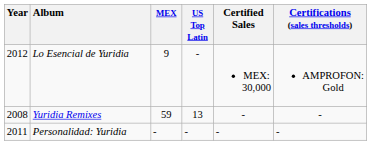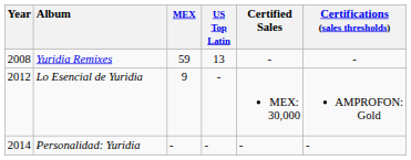 <table class="wikitable">
 <tr>
 <th style="text-align:left; vertical-align:top;">Year</th>
 <th style="vertical-align:top; text-align:left; width:175px;">Album</th>
 <th style="vertical-align:top; text-align:center; width:40px;"><small><a href='#'>MEX</a></small></th>
 <th style="vertical-align:top; text-align:center; width:40px;"><small><a href='#'>US Top Latin</a></small></th>
 <th style="vertical-align:top; text-align:center; width:40px;">Certified Sales</th>
 <th style="vertical-align:top; text-align:center; width:40px;"><a href='#'>Certifications</a><br><small>(<a href='#'>sales thresholds</a>)</small><br></th>
-</tr>
-<tr>
-<td style="text-align:left; vertical-align:top;">2012</td>
-<td style="text-align:left; vertical-align:top;"><em>Lo Esencial de Yuridia</em></td>
-<td style="vertical-align:top; text-align:center; width:40px;">9</td>
-<td style="vertical-align:top; text-align:center; width:40px;">-</td>
-<td style="vertical-align:top; text-align:center; width:40px;"><br><ul><li>MEX: 30,000</li></ul></td>
-<td style="vertical-align:top; text-align:center; width:40px;"><br><ul><li>AMPROFON: Gold</li></ul></td>
 </tr>
 <tr style="vertical-align:top;">
 <td style="text-align:left; ">2008</td>
 <td style="text-align:left; "><em><a href='#'>Yuridia Remixes</a></em></td>
 <td style="text-align:center; width:40px;">59</td>
 <td style="text-align:center; width:40px;">13</td>
 <td style="text-align:center; width:40px;">-</td>
 <td style="vertical-align:top; text-align:center; width:40px;">-</td>
 </tr>
 <tr>
-<td>2011</td>
+<td style="text-align:left; vertical-align:top;">2012</td>
+<td style="text-align:left; vertical-align:top;"><em>Lo Esencial de Yuridia</em></td>
+<td style="vertical-align:top; text-align:center; width:40px;">9</td>
+<td style="vertical-align:top; text-align:center; width:40px;">-</td>
+<td style="vertical-align:top; text-align:center; width:40px;"><br><ul><li>MEX: 30,000</li></ul></td>
+<td style="vertical-align:top; text-align:center; width:40px;"><br><ul><li>AMPROFON: Gold</li></ul></td>
+</tr>
+<tr>
+<td>2014</td>
 <td><em>Personalidad: Yuridia</em></td>
 <td>-</td>
 <td>-</td>
 <td>-</td>
 <td>-</td>
 </tr>
 </table>
